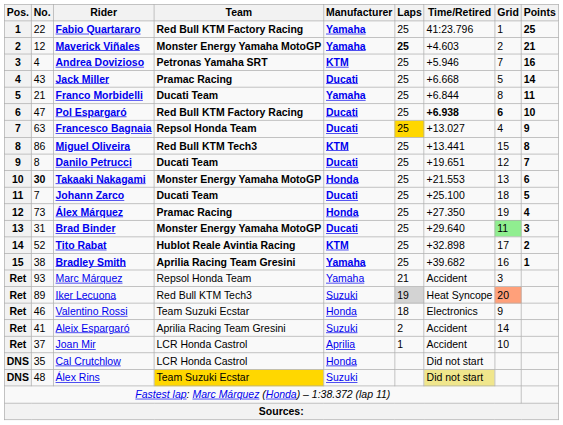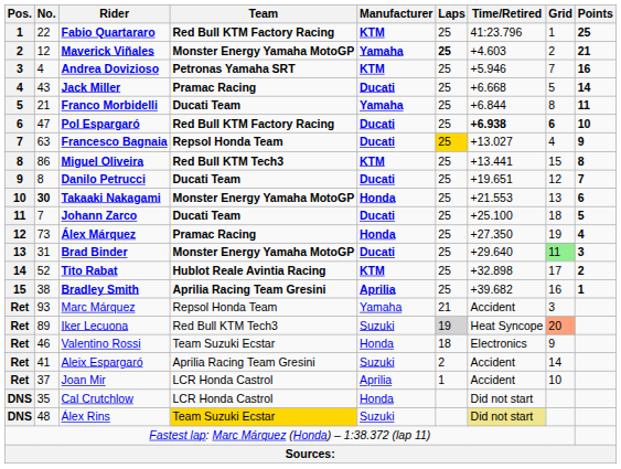 <table class="wikitable" style="font-size: 95%;">
 <tr>
 <th>Pos.</th>
 <th>No.</th>
 <th>Rider</th>
 <th>Team</th>
 <th>Manufacturer</th>
 <th>Laps</th>
 <th>Time/Retired</th>
 <th>Grid</th>
 <th>Points</th>
 </tr>
 <tr>
 <th>1</th>
 <td>22</td>
 <td> <strong><a href='#'>Fabio Quartararo</a></strong></td>
 <td><strong>Red Bull KTM Factory Racing</strong></td>
-<td><strong><a href='#'>Yamaha</a></strong></td>
+<td><strong><a href='#'>KTM</a></strong></td>
 <td>25</td>
 <td>41:23.796</td>
 <td>1</td>
 <td><strong>25</strong></td>
 </tr>
 <tr>
 <th>2</th>
 <td>12</td>
 <td> <strong><a href='#'>Maverick Viñales</a></strong></td>
 <td><strong>Monster Energy Yamaha MotoGP</strong></td>
 <td><strong><a href='#'>Yamaha</a></strong></td>
 <td><strong>25</strong></td>
 <td>+4.603</td>
 <td>2</td>
 <td><strong>21</strong></td>
 </tr>
 <tr>
 <th>3</th>
 <td>4</td>
 <td> <strong><a href='#'>Andrea Dovizioso</a></strong></td>
 <td><strong>Petronas Yamaha SRT</strong></td>
 <td><strong><a href='#'>KTM</a></strong></td>
 <td>25</td>
 <td>+5.946</td>
 <td>7</td>
 <td><strong>16</strong></td>
 </tr>
 <tr>
 <th>4</th>
 <td>43</td>
 <td> <strong><a href='#'>Jack Miller</a></strong></td>
 <td><strong>Pramac Racing</strong></td>
 <td><strong><a href='#'>Ducati</a></strong></td>
 <td>25</td>
 <td>+6.668</td>
 <td>5</td>
 <td><strong>14</strong></td>
 </tr>
 <tr>
 <th>5</th>
 <td>21</td>
 <td> <strong><a href='#'>Franco Morbidelli</a></strong></td>
 <td><strong>Ducati Team</strong></td>
 <td><strong><a href='#'>Yamaha</a></strong></td>
 <td>25</td>
 <td>+6.844</td>
 <td>8</td>
 <td><strong>11</strong></td>
 </tr>
 <tr>
 <th>6</th>
 <td>47</td>
 <td> <strong><a href='#'>Pol Espargaró</a></strong></td>
 <td><strong>Red Bull KTM Factory Racing</strong></td>
 <td><strong><a href='#'>Ducati</a></strong></td>
 <td>25</td>
 <td><strong>+6.938</strong></td>
 <td><strong>6</strong></td>
 <td><strong>10</strong></td>
 </tr>
 <tr>
 <th>7</th>
 <td>63</td>
 <td> <strong><a href='#'>Francesco Bagnaia</a></strong></td>
 <td><strong>Repsol Honda Team</strong></td>
 <td><strong><a href='#'>Ducati</a></strong></td>
 <td style="background: gold;">25</td>
 <td>+13.027</td>
 <td>4</td>
 <td><strong>9</strong></td>
 </tr>
 <tr>
 <th>8</th>
 <td>86</td>
 <td> <strong><a href='#'>Miguel Oliveira</a></strong></td>
 <td><strong>Red Bull KTM Tech3</strong></td>
 <td><strong><a href='#'>KTM</a></strong></td>
 <td>25</td>
 <td>+13.441</td>
 <td>15</td>
 <td><strong>8</strong></td>
 </tr>
 <tr>
 <th>9</th>
 <td>8</td>
 <td> <strong><a href='#'>Danilo Petrucci</a></strong></td>
 <td><strong>Ducati Team</strong></td>
 <td><strong><a href='#'>Ducati</a></strong></td>
 <td>25</td>
 <td>+19.651</td>
 <td>12</td>
 <td><strong>7</strong></td>
 </tr>
 <tr>
 <th>10</th>
 <td><strong>30</strong></td>
 <td> <strong><a href='#'>Takaaki Nakagami</a></strong></td>
 <td><strong>Monster Energy Yamaha MotoGP</strong></td>
 <td><strong><a href='#'>Honda</a></strong></td>
 <td>25</td>
 <td>+21.553</td>
 <td>13</td>
 <td><strong>6</strong></td>
 </tr>
 <tr>
 <th>11</th>
 <td>7</td>
 <td> <strong><a href='#'>Johann Zarco</a></strong></td>
 <td><strong>Ducati Team</strong></td>
 <td><strong><a href='#'>Ducati</a></strong></td>
 <td>25</td>
 <td>+25.100</td>
 <td>18</td>
 <td><strong>5</strong></td>
 </tr>
 <tr>
 <th>12</th>
 <td>73</td>
 <td> <strong><a href='#'>Álex Márquez</a></strong></td>
 <td><strong>Pramac Racing</strong></td>
 <td><strong><a href='#'>Honda</a></strong></td>
 <td>25</td>
 <td>+27.350</td>
 <td>19</td>
 <td><strong>4</strong></td>
 </tr>
 <tr>
 <th>13</th>
 <td>31</td>
 <td> <strong><a href='#'>Brad Binder</a></strong></td>
 <td><strong>Monster Energy Yamaha MotoGP</strong></td>
 <td><strong><a href='#'>Ducati</a></strong></td>
 <td>25</td>
 <td>+29.640</td>
 <td style="background: lightgreen;">11</td>
 <td><strong>3</strong></td>
 </tr>
 <tr>
 <th>14</th>
 <td>52</td>
 <td> <strong><a href='#'>Tito Rabat</a></strong></td>
 <td><strong>Hublot Reale Avintia Racing</strong></td>
 <td><strong><a href='#'>KTM</a></strong></td>
 <td>25</td>
 <td>+32.898</td>
 <td>17</td>
 <td><strong>2</strong></td>
 </tr>
 <tr>
 <th>15</th>
 <td>38</td>
 <td> <strong><a href='#'>Bradley Smith</a></strong></td>
 <td><strong>Aprilia Racing Team Gresini</strong></td>
-<td><strong><a href='#'>Yamaha</a></strong></td>
+<td><strong><a href='#'>Aprilia</a></strong></td>
 <td>25</td>
 <td>+39.682</td>
 <td>16</td>
 <td><strong>1</strong></td>
 </tr>
 <tr>
 <th>Ret</th>
 <td>93</td>
 <td> <a href='#'>Marc Márquez</a></td>
 <td>Repsol Honda Team</td>
 <td><a href='#'>Yamaha</a></td>
 <td>21</td>
 <td>Accident</td>
 <td>3</td>
 <td></td>
 </tr>
 <tr>
 <th>Ret</th>
 <td>89</td>
 <td> <a href='#'>Iker Lecuona</a></td>
 <td>Red Bull KTM Tech3</td>
 <td><a href='#'>Suzuki</a></td>
 <td style="background: lightgrey;">19</td>
 <td>Heat Syncope</td>
 <td style="background: lightsalmon;">20</td>
 <td></td>
 </tr>
 <tr>
 <th>Ret</th>
 <td>46</td>
 <td> <a href='#'>Valentino Rossi</a></td>
 <td>Team Suzuki Ecstar</td>
 <td><a href='#'>Honda</a></td>
 <td>18</td>
 <td>Electronics</td>
 <td>9</td>
 <td></td>
 </tr>
 <tr>
 <th>Ret</th>
 <td>41</td>
 <td> <a href='#'>Aleix Espargaró</a></td>
 <td>Aprilia Racing Team Gresini</td>
 <td><a href='#'>Suzuki</a></td>
 <td>2</td>
 <td>Accident</td>
 <td>14</td>
 <td></td>
 </tr>
 <tr>
 <th>Ret</th>
 <td>37</td>
 <td> <a href='#'>Joan Mir</a></td>
 <td>LCR Honda Castrol</td>
 <td><a href='#'>Aprilia</a></td>
 <td>1</td>
 <td>Accident</td>
 <td>10</td>
 <td></td>
 </tr>
 <tr>
 <th>DNS</th>
 <td>35</td>
 <td> <a href='#'>Cal Crutchlow</a></td>
 <td>LCR Honda Castrol</td>
 <td><a href='#'>Honda</a></td>
 <td></td>
 <td>Did not start</td>
 <td></td>
 <td></td>
 </tr>
 <tr>
 <th>DNS</th>
 <td>48</td>
 <td> <a href='#'>Álex Rins</a></td>
 <td style="background: gold;">Team Suzuki Ecstar</td>
 <td><a href='#'>Suzuki</a></td>
 <td></td>
 <td style="background: khaki;">Did not start</td>
 <td></td>
 <td></td>
 </tr>
 <tr class="sortbottom">
 <td colspan="8" style="text-align:center"><em><a href='#'>Fastest lap</a>:  <a href='#'>Marc Márquez</a> (<a href='#'>Honda</a>) – 1:38.372 (lap 11)</em></td>
 </tr>
 <tr>
 <th colspan=9>Sources:</th>
 </tr>
 </table>
